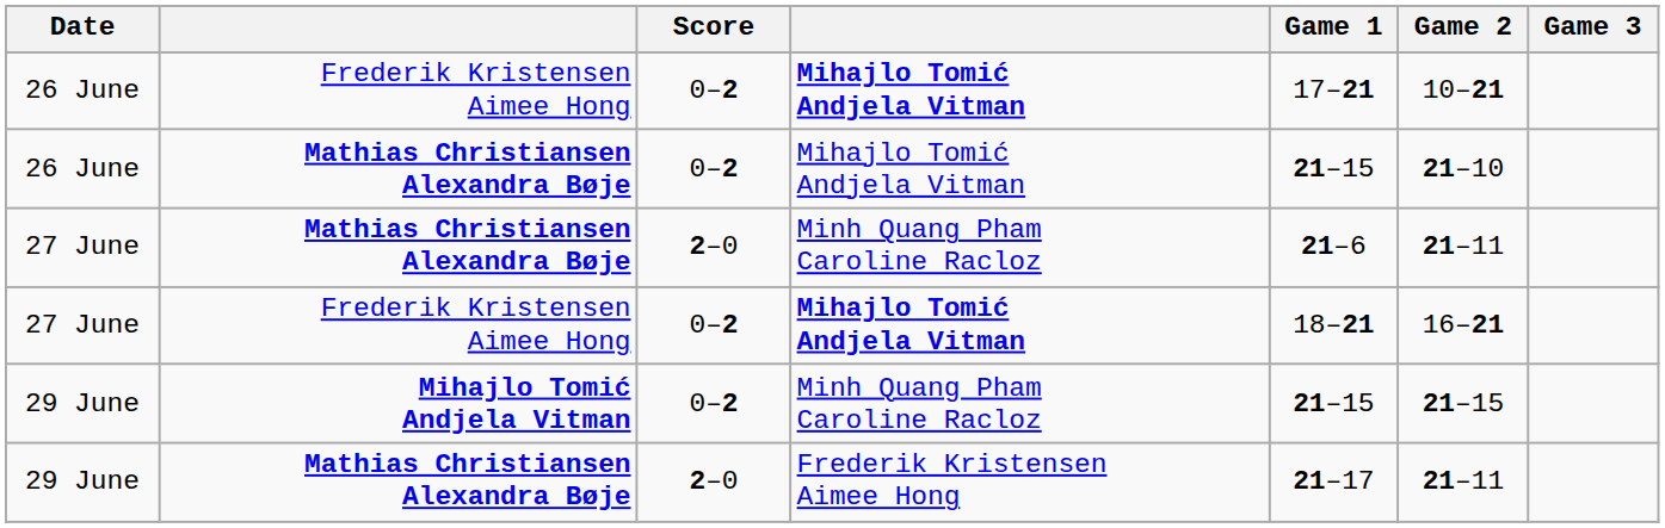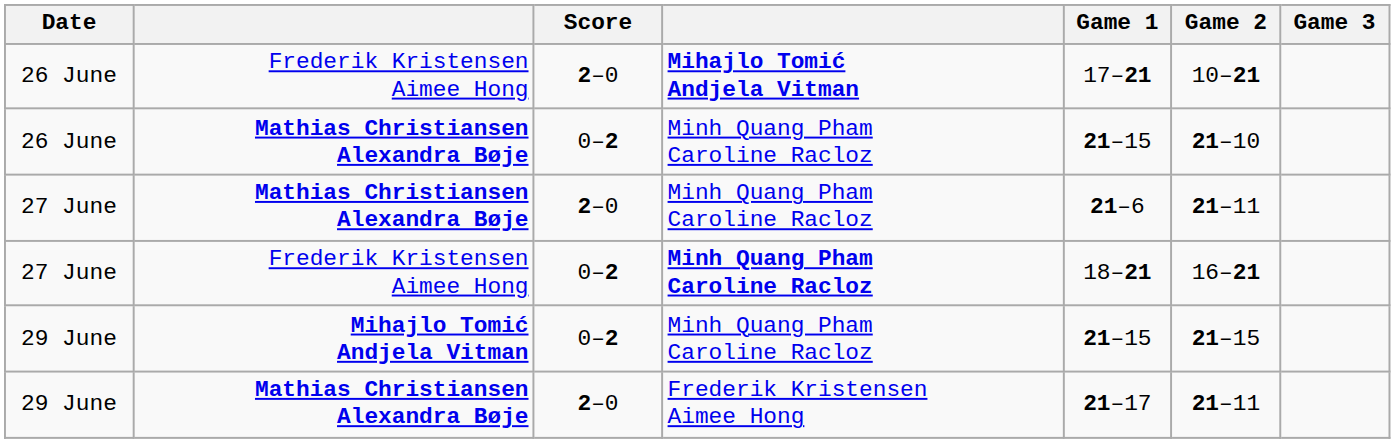 <table class="wikitable" style="text-align: center; font-size:90% ">
 <tr>
 <th width="60">Date</th>
 <th align="right" width="200"></th>
 <th width="60">Score</th>
 <th align="left" width="200"></th>
 <th width="50">Game 1</th>
 <th width="50">Game 2</th>
 <th width="50">Game 3</th>
 </tr>
 <tr>
 <td>26 June</td>
 <td align="right"><a href='#'>Frederik Kristensen</a> <br><a href='#'>Aimee Hong</a> </td>
-<td align="center">0–<strong>2</strong></td>
+<td align="center"><strong>2</strong>–0</td>
 <td align="left"><strong> <a href='#'>Mihajlo Tomić</a><br> <a href='#'>Andjela Vitman</a></strong></td>
 <td>17–<strong>21</strong></td>
 <td>10–<strong>21</strong></td>
 <td></td>
 </tr>
 <tr>
 <td>26 June</td>
 <td align="right"><strong><a href='#'>Mathias Christiansen</a> <br><a href='#'>Alexandra Bøje</a> </strong></td>
 <td align="center">0–<strong>2</strong></td>
-<td align="left"> <a href='#'>Mihajlo Tomić</a><br> <a href='#'>Andjela Vitman</a></td>
+<td align="left"> <a href='#'>Minh Quang Pham</a><br> <a href='#'>Caroline Racloz</a></td>
 <td><strong>21</strong>–15</td>
 <td><strong>21</strong>–10</td>
 <td></td>
 </tr>
 <tr>
 <td>27 June</td>
 <td align="right"><strong><a href='#'>Mathias Christiansen</a> <br><a href='#'>Alexandra Bøje</a> </strong></td>
 <td align="center"><strong>2</strong>–0</td>
 <td align="left"> <a href='#'>Minh Quang Pham</a><br> <a href='#'>Caroline Racloz</a></td>
 <td><strong>21</strong>–6</td>
 <td><strong>21</strong>–11</td>
 <td></td>
 </tr>
 <tr>
 <td>27 June</td>
 <td align="right"><a href='#'>Frederik Kristensen</a> <br><a href='#'>Aimee Hong</a> </td>
 <td align="center">0–<strong>2</strong></td>
-<td align="left"><strong> <a href='#'>Mihajlo Tomić</a><br> <a href='#'>Andjela Vitman</a></strong></td>
+<td align="left"><strong> <a href='#'>Minh Quang Pham</a><br> <a href='#'>Caroline Racloz</a></strong></td>
 <td>18–<strong>21</strong></td>
 <td>16–<strong>21</strong></td>
 <td></td>
 </tr>
 <tr>
 <td>29 June</td>
 <td align="right"><strong><a href='#'>Mihajlo Tomić</a> <br><a href='#'>Andjela Vitman</a></strong></td>
 <td align="center">0–<strong>2</strong></td>
 <td align="left"> <a href='#'>Minh Quang Pham</a><br> <a href='#'>Caroline Racloz</a></td>
 <td><strong>21</strong>–15</td>
 <td><strong>21</strong>–15</td>
 <td></td>
 </tr>
 <tr>
 <td>29 June</td>
 <td align="right"><strong><a href='#'>Mathias Christiansen</a> <br><a href='#'>Alexandra Bøje</a> </strong></td>
 <td align="center"><strong>2</strong>–0</td>
 <td align="left"> <a href='#'>Frederik Kristensen</a><br> <a href='#'>Aimee Hong</a></td>
 <td><strong>21</strong>–17</td>
 <td><strong>21</strong>–11</td>
 <td></td>
 </tr>
 </table>
